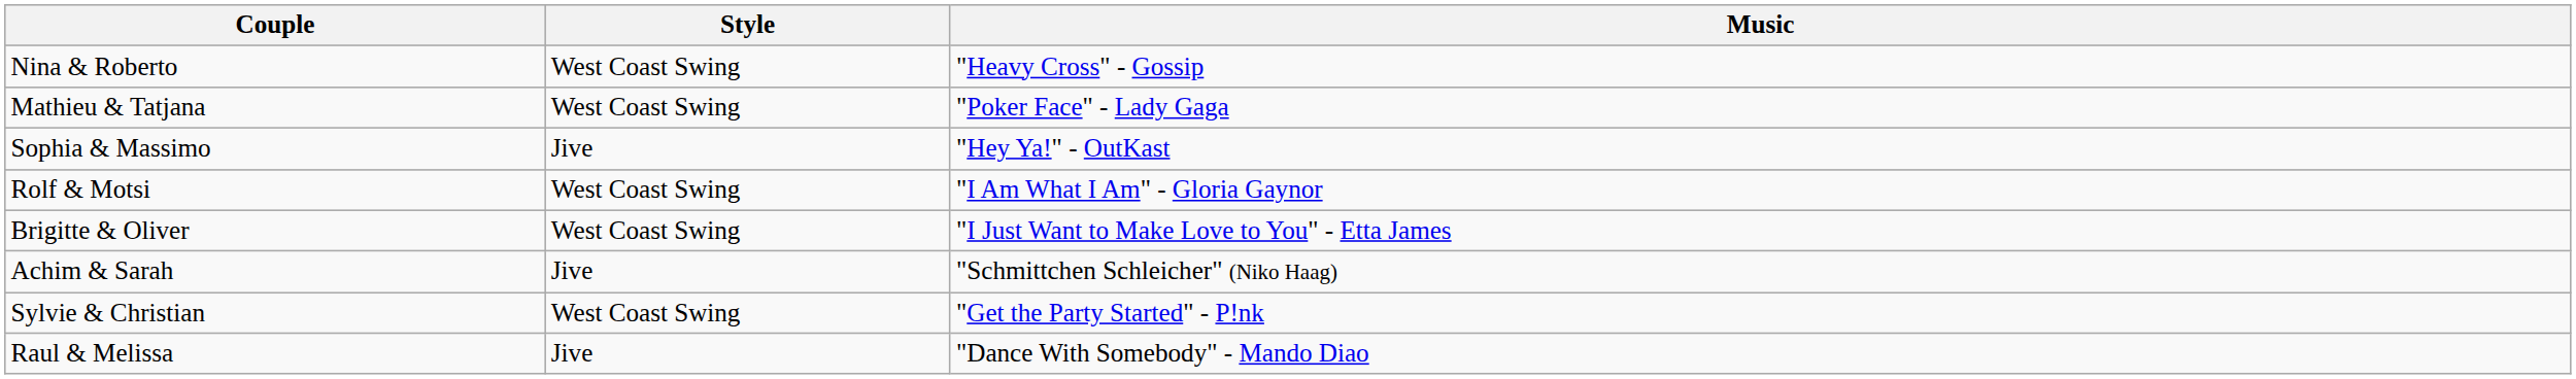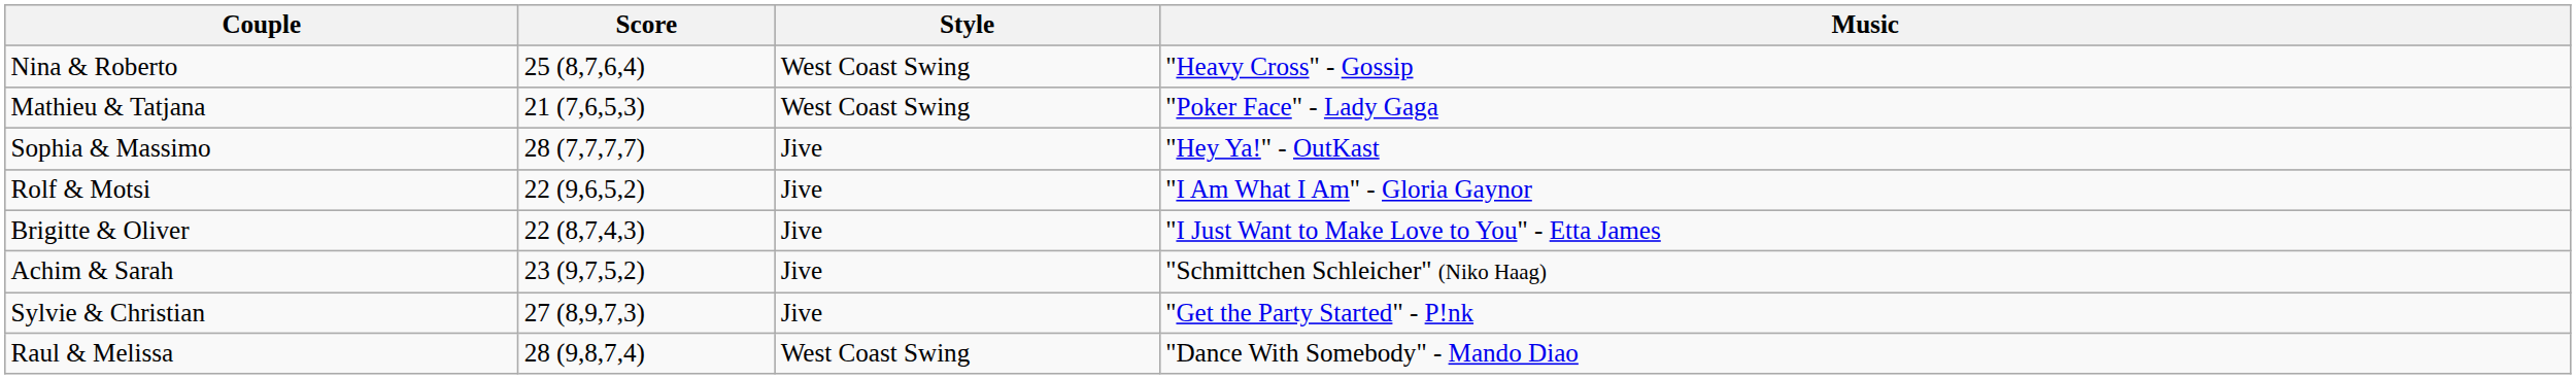 <table class="wikitable" width="80%">
 <tr>
 <th width="20%">Couple</th>
+<th width="10%">Score</th>
 <th width="15%">Style</th>
 <th width="60%">Music</th>
 </tr>
 <tr>
 <td>Nina & Roberto</td>
+<td>25 (8,7,6,4)</td>
 <td>West Coast Swing</td>
 <td>"<a href='#'>Heavy Cross</a>" - <a href='#'>Gossip</a></td>
 </tr>
 <tr>
 <td>Mathieu & Tatjana</td>
+<td>21 (7,6,5,3)</td>
 <td>West Coast Swing</td>
 <td>"<a href='#'>Poker Face</a>" - <a href='#'>Lady Gaga</a></td>
 </tr>
 <tr>
 <td>Sophia & Massimo</td>
+<td>28 (7,7,7,7)</td>
 <td>Jive</td>
 <td>"<a href='#'>Hey Ya!</a>" - <a href='#'>OutKast</a></td>
 </tr>
 <tr>
 <td>Rolf & Motsi</td>
-<td>West Coast Swing</td>
+<td>22 (9,6,5,2)</td>
+<td>Jive</td>
 <td>"<a href='#'>I Am What I Am</a>" - <a href='#'>Gloria Gaynor</a></td>
 </tr>
 <tr>
 <td>Brigitte & Oliver</td>
-<td>West Coast Swing</td>
+<td>22 (8,7,4,3)</td>
+<td>Jive</td>
 <td>"<a href='#'>I Just Want to Make Love to You</a>" - <a href='#'>Etta James</a></td>
 </tr>
 <tr>
 <td>Achim & Sarah</td>
+<td>23 (9,7,5,2)</td>
 <td>Jive</td>
 <td>"Schmittchen Schleicher" <small>(Niko Haag)</small></td>
 </tr>
 <tr>
 <td>Sylvie & Christian</td>
-<td>West Coast Swing</td>
+<td>27 (8,9,7,3)</td>
+<td>Jive</td>
 <td>"<a href='#'>Get the Party Started</a>" - <a href='#'>P!nk</a></td>
 </tr>
 <tr>
 <td>Raul & Melissa</td>
-<td>Jive</td>
+<td>28 (9,8,7,4)</td>
+<td>West Coast Swing</td>
 <td>"Dance With Somebody" - <a href='#'>Mando Diao</a></td>
 </tr>
 </table>
